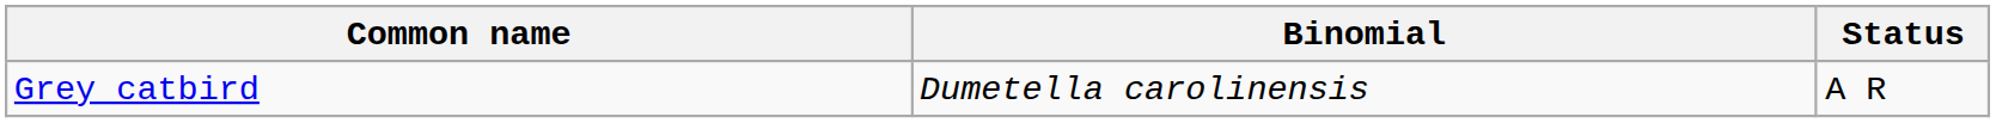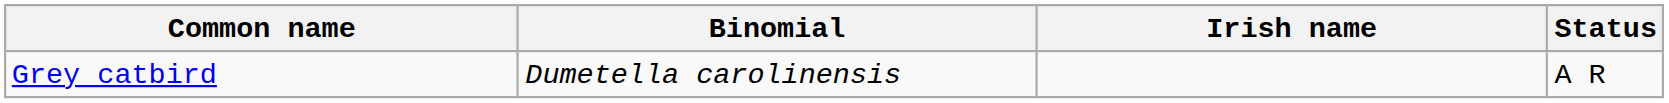 <table width=60% class="wikitable">
 <tr>
 <th width=32%>Common name</th>
 <th width=32%>Binomial</th>
+<th width=32%>Irish name</th>
 <th width=4%>Status</th>
 </tr>
 <tr>
 <td><a href='#'>Grey catbird</a></td>
 <td><em>Dumetella carolinensis</em></td>
+<td></td>
 <td>A R</td>
 </tr>
 </table>
